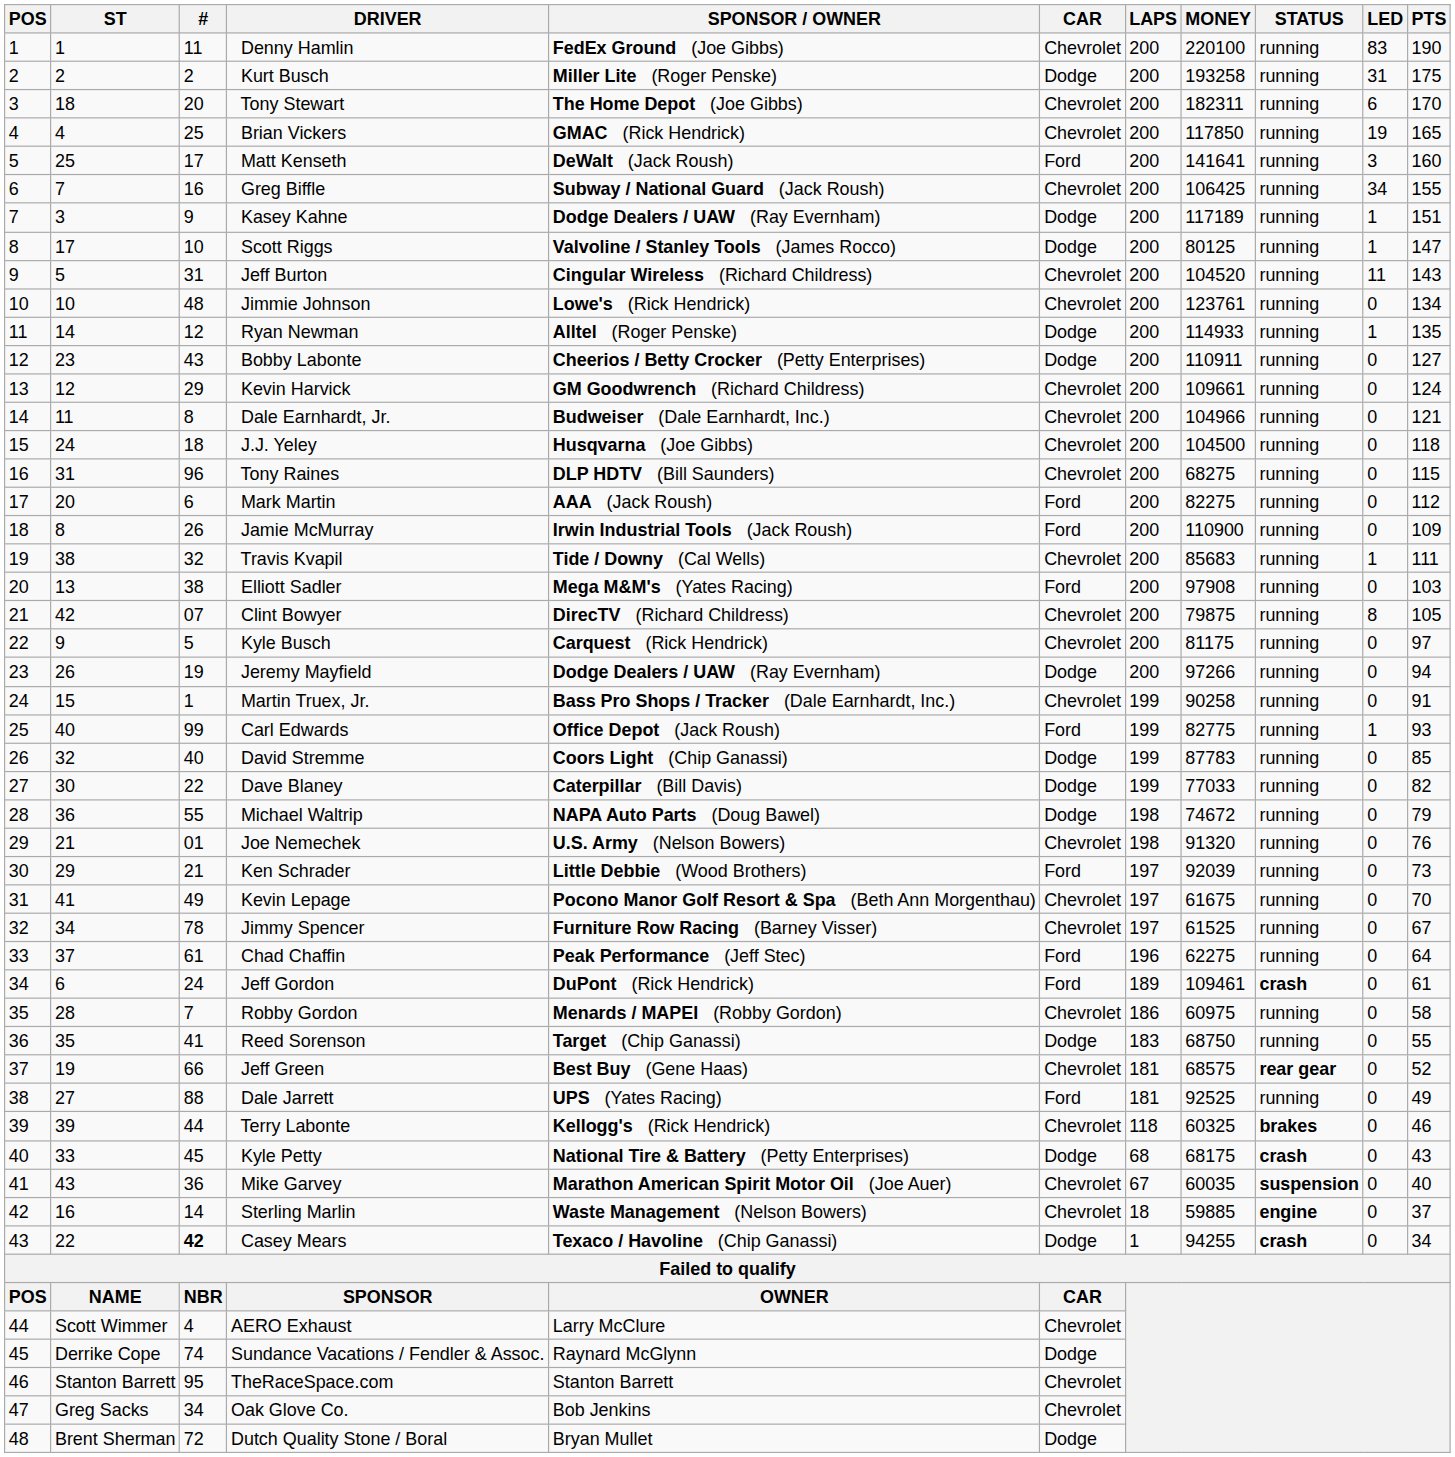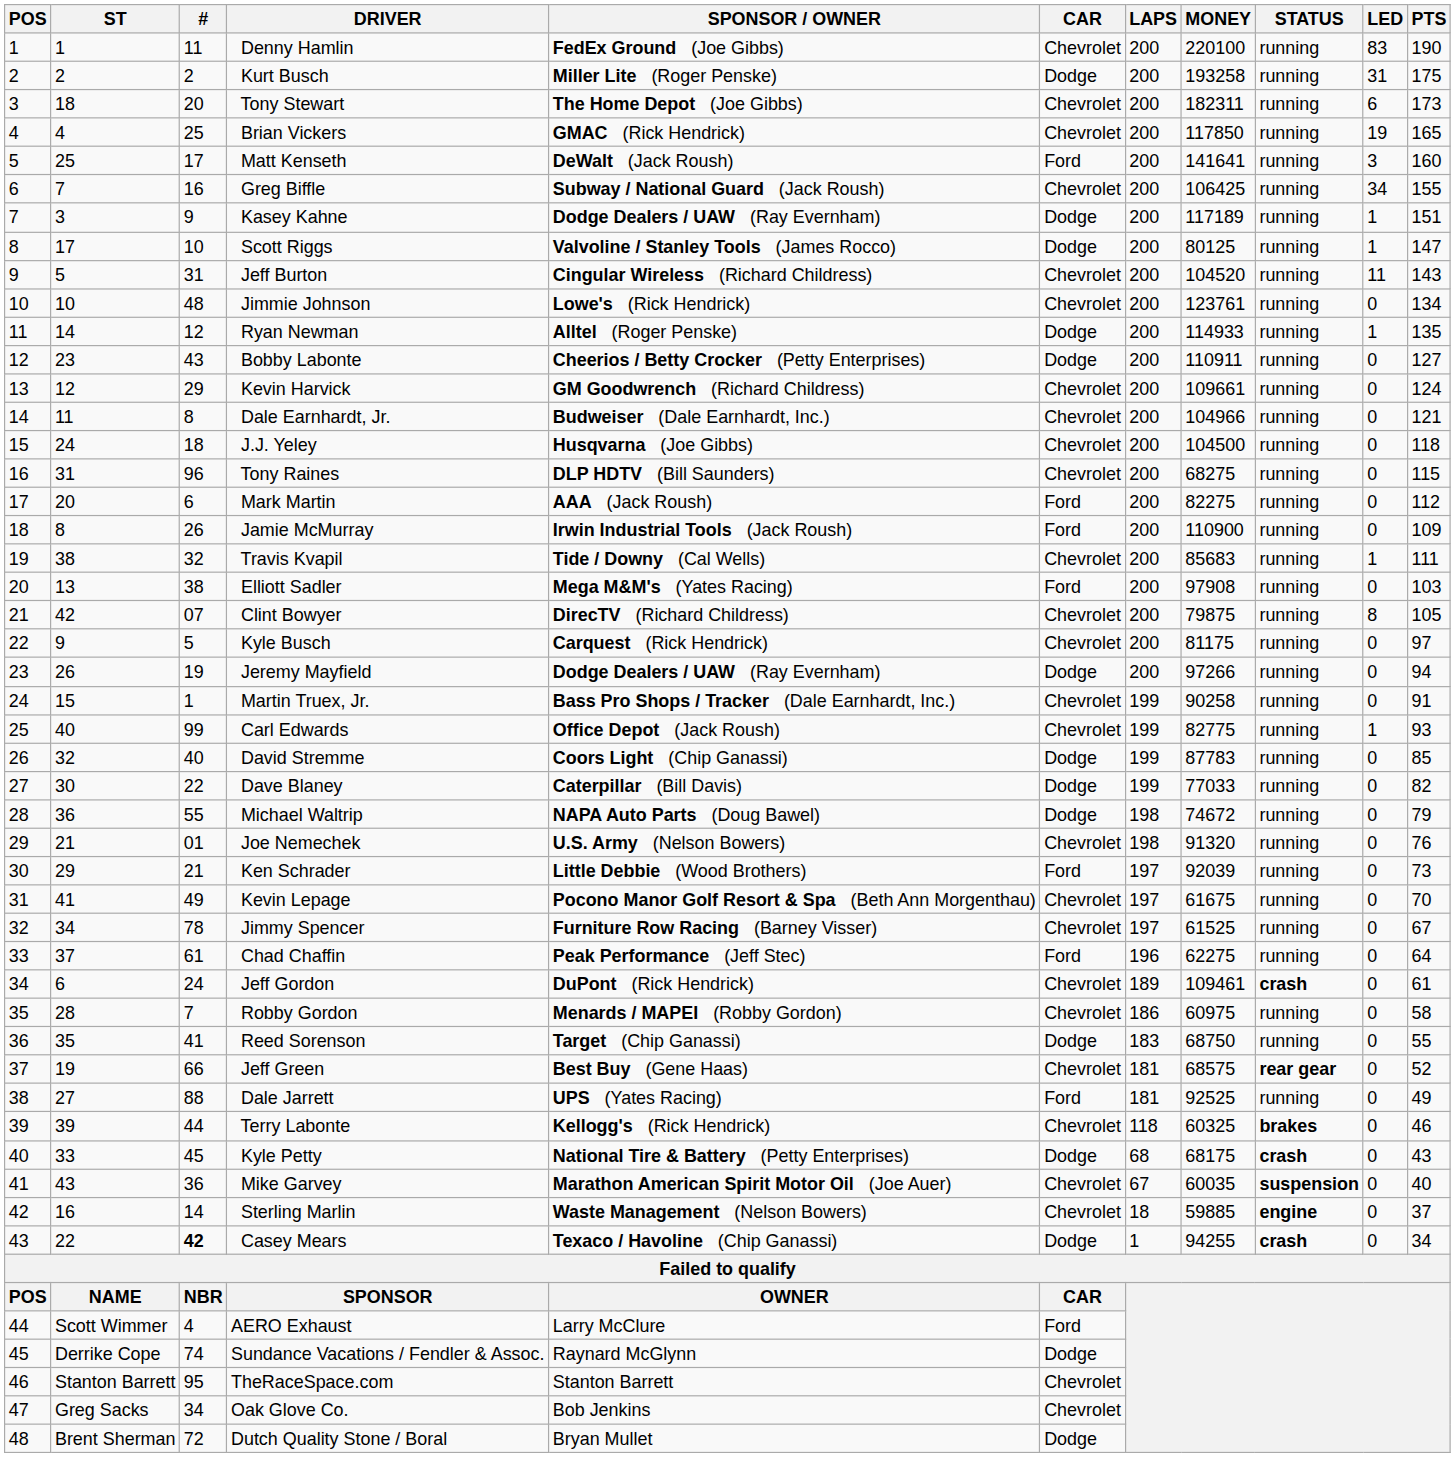 <table class="wikitable" style="font-size:95%">
 <tr>
 <th>POS</th>
 <th>ST</th>
 <th>#</th>
 <th>DRIVER</th>
 <th>SPONSOR / OWNER</th>
 <th>CAR</th>
 <th>LAPS</th>
 <th>MONEY</th>
 <th>STATUS</th>
 <th>LED</th>
 <th>PTS</th>
 </tr>
 <tr>
 <td>1</td>
 <td>1</td>
 <td>11</td>
 <td>  Denny Hamlin</td>
 <td><strong>FedEx Ground</strong>   (Joe Gibbs)</td>
 <td>Chevrolet</td>
 <td>200</td>
 <td>220100</td>
 <td>running</td>
 <td>83</td>
 <td>190</td>
 </tr>
 <tr>
 <td>2</td>
 <td>2</td>
 <td>2</td>
 <td>  Kurt Busch</td>
 <td><strong>Miller Lite</strong>   (Roger Penske)</td>
 <td>Dodge</td>
 <td>200</td>
 <td>193258</td>
 <td>running</td>
 <td>31</td>
 <td>175</td>
 </tr>
 <tr>
 <td>3</td>
 <td>18</td>
 <td>20</td>
 <td>  Tony Stewart</td>
 <td><strong>The Home Depot</strong>   (Joe Gibbs)</td>
 <td>Chevrolet</td>
 <td>200</td>
 <td>182311</td>
 <td>running</td>
 <td>6</td>
-<td>170</td>
+<td>173</td>
 </tr>
 <tr>
 <td>4</td>
 <td>4</td>
 <td>25</td>
 <td>  Brian Vickers</td>
 <td><strong>GMAC</strong>   (Rick Hendrick)</td>
 <td>Chevrolet</td>
 <td>200</td>
 <td>117850</td>
 <td>running</td>
 <td>19</td>
 <td>165</td>
 </tr>
 <tr>
 <td>5</td>
 <td>25</td>
 <td>17</td>
 <td>  Matt Kenseth</td>
 <td><strong>DeWalt</strong>   (Jack Roush)</td>
 <td>Ford</td>
 <td>200</td>
 <td>141641</td>
 <td>running</td>
 <td>3</td>
 <td>160</td>
 </tr>
 <tr>
 <td>6</td>
 <td>7</td>
 <td>16</td>
 <td>  Greg Biffle</td>
 <td><strong>Subway / National Guard</strong>   (Jack Roush)</td>
 <td>Chevrolet</td>
 <td>200</td>
 <td>106425</td>
 <td>running</td>
 <td>34</td>
 <td>155</td>
 </tr>
 <tr>
 <td>7</td>
 <td>3</td>
 <td>9</td>
 <td>  Kasey Kahne</td>
 <td><strong>Dodge Dealers / UAW</strong>   (Ray Evernham)</td>
 <td>Dodge</td>
 <td>200</td>
 <td>117189</td>
 <td>running</td>
 <td>1</td>
 <td>151</td>
 </tr>
 <tr>
 <td>8</td>
 <td>17</td>
 <td>10</td>
 <td>  Scott Riggs</td>
 <td><strong>Valvoline / Stanley Tools</strong>   (James Rocco)</td>
 <td>Dodge</td>
 <td>200</td>
 <td>80125</td>
 <td>running</td>
 <td>1</td>
 <td>147</td>
 </tr>
 <tr>
 <td>9</td>
 <td>5</td>
 <td>31</td>
 <td>  Jeff Burton</td>
 <td><strong>Cingular Wireless</strong>   (Richard Childress)</td>
 <td>Chevrolet</td>
 <td>200</td>
 <td>104520</td>
 <td>running</td>
 <td>11</td>
 <td>143</td>
 </tr>
 <tr>
 <td>10</td>
 <td>10</td>
 <td>48</td>
 <td>  Jimmie Johnson</td>
 <td><strong>Lowe's</strong>   (Rick Hendrick)</td>
 <td>Chevrolet</td>
 <td>200</td>
 <td>123761</td>
 <td>running</td>
 <td>0</td>
 <td>134</td>
 </tr>
 <tr>
 <td>11</td>
 <td>14</td>
 <td>12</td>
 <td>  Ryan Newman</td>
 <td><strong>Alltel</strong>   (Roger Penske)</td>
 <td>Dodge</td>
 <td>200</td>
 <td>114933</td>
 <td>running</td>
 <td>1</td>
 <td>135</td>
 </tr>
 <tr>
 <td>12</td>
 <td>23</td>
 <td>43</td>
 <td>  Bobby Labonte</td>
 <td><strong>Cheerios / Betty Crocker</strong>   (Petty Enterprises)</td>
 <td>Dodge</td>
 <td>200</td>
 <td>110911</td>
 <td>running</td>
 <td>0</td>
 <td>127</td>
 </tr>
 <tr>
 <td>13</td>
 <td>12</td>
 <td>29</td>
 <td>  Kevin Harvick</td>
 <td><strong>GM Goodwrench</strong>   (Richard Childress)</td>
 <td>Chevrolet</td>
 <td>200</td>
 <td>109661</td>
 <td>running</td>
 <td>0</td>
 <td>124</td>
 </tr>
 <tr>
 <td>14</td>
 <td>11</td>
 <td>8</td>
 <td>  Dale Earnhardt, Jr.</td>
 <td><strong>Budweiser</strong>   (Dale Earnhardt, Inc.)</td>
 <td>Chevrolet</td>
 <td>200</td>
 <td>104966</td>
 <td>running</td>
 <td>0</td>
 <td>121</td>
 </tr>
 <tr>
 <td>15</td>
 <td>24</td>
 <td>18</td>
 <td>  J.J. Yeley</td>
 <td><strong>Husqvarna</strong>   (Joe Gibbs)</td>
 <td>Chevrolet</td>
 <td>200</td>
 <td>104500</td>
 <td>running</td>
 <td>0</td>
 <td>118</td>
 </tr>
 <tr>
 <td>16</td>
 <td>31</td>
 <td>96</td>
 <td>  Tony Raines</td>
 <td><strong>DLP HDTV</strong>   (Bill Saunders)</td>
 <td>Chevrolet</td>
 <td>200</td>
 <td>68275</td>
 <td>running</td>
 <td>0</td>
 <td>115</td>
 </tr>
 <tr>
 <td>17</td>
 <td>20</td>
 <td>6</td>
 <td>  Mark Martin</td>
 <td><strong>AAA</strong>   (Jack Roush)</td>
 <td>Ford</td>
 <td>200</td>
 <td>82275</td>
 <td>running</td>
 <td>0</td>
 <td>112</td>
 </tr>
 <tr>
 <td>18</td>
 <td>8</td>
 <td>26</td>
 <td>  Jamie McMurray</td>
 <td><strong>Irwin Industrial Tools</strong>   (Jack Roush)</td>
 <td>Ford</td>
 <td>200</td>
 <td>110900</td>
 <td>running</td>
 <td>0</td>
 <td>109</td>
 </tr>
 <tr>
 <td>19</td>
 <td>38</td>
 <td>32</td>
 <td>  Travis Kvapil</td>
 <td><strong>Tide / Downy</strong>   (Cal Wells)</td>
 <td>Chevrolet</td>
 <td>200</td>
 <td>85683</td>
 <td>running</td>
 <td>1</td>
 <td>111</td>
 </tr>
 <tr>
 <td>20</td>
 <td>13</td>
 <td>38</td>
 <td>  Elliott Sadler</td>
 <td><strong>Mega M&M's</strong>   (Yates Racing)</td>
 <td>Ford</td>
 <td>200</td>
 <td>97908</td>
 <td>running</td>
 <td>0</td>
 <td>103</td>
 </tr>
 <tr>
 <td>21</td>
 <td>42</td>
 <td>07</td>
 <td>  Clint Bowyer</td>
 <td><strong>DirecTV</strong>   (Richard Childress)</td>
 <td>Chevrolet</td>
 <td>200</td>
 <td>79875</td>
 <td>running</td>
 <td>8</td>
 <td>105</td>
 </tr>
 <tr>
 <td>22</td>
 <td>9</td>
 <td>5</td>
 <td>  Kyle Busch</td>
 <td><strong>Carquest</strong>   (Rick Hendrick)</td>
 <td>Chevrolet</td>
 <td>200</td>
 <td>81175</td>
 <td>running</td>
 <td>0</td>
 <td>97</td>
 </tr>
 <tr>
 <td>23</td>
 <td>26</td>
 <td>19</td>
 <td>  Jeremy Mayfield</td>
 <td><strong>Dodge Dealers / UAW</strong>   (Ray Evernham)</td>
 <td>Dodge</td>
 <td>200</td>
 <td>97266</td>
 <td>running</td>
 <td>0</td>
 <td>94</td>
 </tr>
 <tr>
 <td>24</td>
 <td>15</td>
 <td>1</td>
 <td>  Martin Truex, Jr.</td>
 <td><strong>Bass Pro Shops / Tracker</strong>   (Dale Earnhardt, Inc.)</td>
 <td>Chevrolet</td>
 <td>199</td>
 <td>90258</td>
 <td>running</td>
 <td>0</td>
 <td>91</td>
 </tr>
 <tr>
 <td>25</td>
 <td>40</td>
 <td>99</td>
 <td>  Carl Edwards</td>
 <td><strong>Office Depot</strong>   (Jack Roush)</td>
-<td>Ford</td>
+<td>Chevrolet</td>
 <td>199</td>
 <td>82775</td>
 <td>running</td>
 <td>1</td>
 <td>93</td>
 </tr>
 <tr>
 <td>26</td>
 <td>32</td>
 <td>40</td>
 <td>  David Stremme</td>
 <td><strong>Coors Light</strong>   (Chip Ganassi)</td>
 <td>Dodge</td>
 <td>199</td>
 <td>87783</td>
 <td>running</td>
 <td>0</td>
 <td>85</td>
 </tr>
 <tr>
 <td>27</td>
 <td>30</td>
 <td>22</td>
 <td>  Dave Blaney</td>
 <td><strong>Caterpillar</strong>   (Bill Davis)</td>
 <td>Dodge</td>
 <td>199</td>
 <td>77033</td>
 <td>running</td>
 <td>0</td>
 <td>82</td>
 </tr>
 <tr>
 <td>28</td>
 <td>36</td>
 <td>55</td>
 <td>  Michael Waltrip</td>
 <td><strong>NAPA Auto Parts</strong>   (Doug Bawel)</td>
 <td>Dodge</td>
 <td>198</td>
 <td>74672</td>
 <td>running</td>
 <td>0</td>
 <td>79</td>
 </tr>
 <tr>
 <td>29</td>
 <td>21</td>
 <td>01</td>
 <td>  Joe Nemechek</td>
 <td><strong>U.S. Army</strong>   (Nelson Bowers)</td>
 <td>Chevrolet</td>
 <td>198</td>
 <td>91320</td>
 <td>running</td>
 <td>0</td>
 <td>76</td>
 </tr>
 <tr>
 <td>30</td>
 <td>29</td>
 <td>21</td>
 <td>  Ken Schrader</td>
 <td><strong>Little Debbie</strong>   (Wood Brothers)</td>
 <td>Ford</td>
 <td>197</td>
 <td>92039</td>
 <td>running</td>
 <td>0</td>
 <td>73</td>
 </tr>
 <tr>
 <td>31</td>
 <td>41</td>
 <td>49</td>
 <td>  Kevin Lepage</td>
 <td><strong>Pocono Manor Golf Resort & Spa</strong>   (Beth Ann Morgenthau)</td>
 <td>Chevrolet</td>
 <td>197</td>
 <td>61675</td>
 <td>running</td>
 <td>0</td>
 <td>70</td>
 </tr>
 <tr>
 <td>32</td>
 <td>34</td>
 <td>78</td>
 <td>  Jimmy Spencer</td>
 <td><strong>Furniture Row Racing</strong>   (Barney Visser)</td>
 <td>Chevrolet</td>
 <td>197</td>
 <td>61525</td>
 <td>running</td>
 <td>0</td>
 <td>67</td>
 </tr>
 <tr>
 <td>33</td>
 <td>37</td>
 <td>61</td>
 <td>  Chad Chaffin</td>
 <td><strong>Peak Performance</strong>   (Jeff Stec)</td>
 <td>Ford</td>
 <td>196</td>
 <td>62275</td>
 <td>running</td>
 <td>0</td>
 <td>64</td>
 </tr>
 <tr>
 <td>34</td>
 <td>6</td>
 <td>24</td>
 <td>  Jeff Gordon</td>
 <td><strong>DuPont</strong>   (Rick Hendrick)</td>
-<td>Ford</td>
+<td>Chevrolet</td>
 <td>189</td>
 <td>109461</td>
 <td><strong>crash</strong></td>
 <td>0</td>
 <td>61</td>
 </tr>
 <tr>
 <td>35</td>
 <td>28</td>
 <td>7</td>
 <td>  Robby Gordon</td>
 <td><strong>Menards / MAPEI</strong>   (Robby Gordon)</td>
 <td>Chevrolet</td>
 <td>186</td>
 <td>60975</td>
 <td>running</td>
 <td>0</td>
 <td>58</td>
 </tr>
 <tr>
 <td>36</td>
 <td>35</td>
 <td>41</td>
 <td>  Reed Sorenson</td>
 <td><strong>Target</strong>   (Chip Ganassi)</td>
 <td>Dodge</td>
 <td>183</td>
 <td>68750</td>
 <td>running</td>
 <td>0</td>
 <td>55</td>
 </tr>
 <tr>
 <td>37</td>
 <td>19</td>
 <td>66</td>
 <td>  Jeff Green</td>
 <td><strong>Best Buy</strong>   (Gene Haas)</td>
 <td>Chevrolet</td>
 <td>181</td>
 <td>68575</td>
 <td><strong>rear gear</strong></td>
 <td>0</td>
 <td>52</td>
 </tr>
 <tr>
 <td>38</td>
 <td>27</td>
 <td>88</td>
 <td>  Dale Jarrett</td>
 <td><strong>UPS</strong>   (Yates Racing)</td>
 <td>Ford</td>
 <td>181</td>
 <td>92525</td>
 <td>running</td>
 <td>0</td>
 <td>49</td>
 </tr>
 <tr>
 <td>39</td>
 <td>39</td>
 <td>44</td>
 <td>  Terry Labonte</td>
 <td><strong>Kellogg's</strong>   (Rick Hendrick)</td>
 <td>Chevrolet</td>
 <td>118</td>
 <td>60325</td>
 <td><strong>brakes</strong></td>
 <td>0</td>
 <td>46</td>
 </tr>
 <tr>
 <td>40</td>
 <td>33</td>
 <td>45</td>
 <td>  Kyle Petty</td>
 <td><strong>National Tire & Battery</strong>   (Petty Enterprises)</td>
 <td>Dodge</td>
 <td>68</td>
 <td>68175</td>
 <td><strong>crash</strong></td>
 <td>0</td>
 <td>43</td>
 </tr>
 <tr>
 <td>41</td>
 <td>43</td>
 <td>36</td>
 <td>  Mike Garvey</td>
 <td><strong>Marathon American Spirit Motor Oil</strong>   (Joe Auer)</td>
 <td>Chevrolet</td>
 <td>67</td>
 <td>60035</td>
 <td><strong>suspension</strong></td>
 <td>0</td>
 <td>40</td>
 </tr>
 <tr>
 <td>42</td>
 <td>16</td>
 <td>14</td>
 <td>  Sterling Marlin</td>
 <td><strong>Waste Management</strong>   (Nelson Bowers)</td>
 <td>Chevrolet</td>
 <td>18</td>
 <td>59885</td>
 <td><strong>engine</strong></td>
 <td>0</td>
 <td>37</td>
 </tr>
 <tr>
 <td>43</td>
 <td>22</td>
 <td><strong>42</strong></td>
 <td>  Casey Mears</td>
 <td><strong>Texaco / Havoline</strong>   (Chip Ganassi)</td>
 <td>Dodge</td>
 <td>1</td>
 <td>94255</td>
 <td><strong>crash</strong></td>
 <td>0</td>
 <td>34</td>
 </tr>
 <tr>
 <th colspan="11">Failed to qualify</th>
 </tr>
 <tr>
 <th>POS</th>
 <th>NAME</th>
 <th>NBR</th>
 <th>SPONSOR</th>
 <th>OWNER</th>
 <th>CAR</th>
 <th colspan="5" rowspan="6"></th>
 </tr>
 <tr>
 <td>44</td>
 <td>Scott Wimmer</td>
 <td>4</td>
 <td>AERO Exhaust</td>
 <td>Larry McClure</td>
-<td>Chevrolet</td>
+<td>Ford</td>
 </tr>
 <tr>
 <td>45</td>
 <td>Derrike Cope</td>
 <td>74</td>
 <td>Sundance Vacations / Fendler & Assoc.</td>
 <td>Raynard McGlynn</td>
 <td>Dodge</td>
 </tr>
 <tr>
 <td>46</td>
 <td>Stanton Barrett</td>
 <td>95</td>
 <td>TheRaceSpace.com</td>
 <td>Stanton Barrett</td>
 <td>Chevrolet</td>
 </tr>
 <tr>
 <td>47</td>
 <td>Greg Sacks</td>
 <td>34</td>
 <td>Oak Glove Co.</td>
 <td>Bob Jenkins</td>
 <td>Chevrolet</td>
 </tr>
 <tr>
 <td>48</td>
 <td>Brent Sherman</td>
 <td>72</td>
 <td>Dutch Quality Stone / Boral</td>
 <td>Bryan Mullet</td>
 <td>Dodge</td>
 </tr>
 </table>
